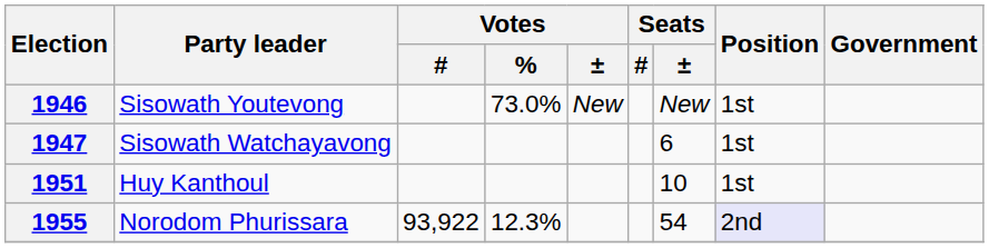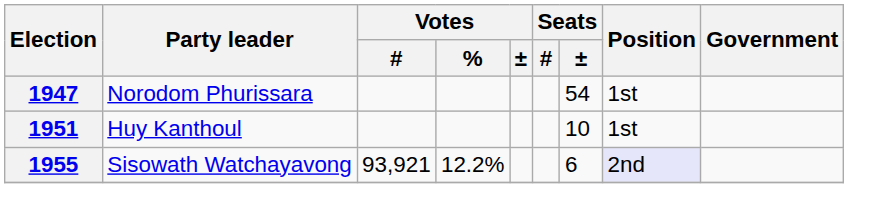 <table class="wikitable">
 <tr>
 <th rowspan="2"><strong>Election</strong></th>
 <th rowspan="2">Party leader</th>
 <th colspan="3">Votes</th>
 <th colspan="2">Seats</th>
 <th rowspan="2">Position</th>
 <th rowspan="2">Government</th>
 </tr>
 <tr>
 <th>#</th>
 <th>%</th>
 <th>±</th>
 <th>#</th>
 <th>±</th>
 </tr>
 <tr>
-<th><a href='#'>1946</a></th>
-<td><a href='#'>Sisowath Youtevong</a></td>
-<td></td>
-<td>73.0%</td>
-<td><em>New</em></td>
-<td></td>
-<td><em>New</em></td>
-<td> 1st</td>
-<td></td>
-</tr>
-<tr>
 <th><a href='#'>1947</a></th>
-<td><a href='#'>Sisowath Watchayavong</a></td>
+<td><a href='#'>Norodom Phurissara</a></td>
 <td></td>
 <td></td>
 <td></td>
 <td></td>
-<td> 6</td>
+<td> 54</td>
 <td> 1st</td>
 <td></td>
 </tr>
 <tr>
 <th><a href='#'>1951</a></th>
 <td><a href='#'>Huy Kanthoul</a></td>
 <td></td>
 <td></td>
 <td></td>
 <td></td>
 <td> 10</td>
 <td> 1st</td>
 <td></td>
 </tr>
 <tr>
 <th><a href='#'>1955</a></th>
-<td><a href='#'>Norodom Phurissara</a></td>
-<td>93,922</td>
-<td>12.3%</td>
+<td><a href='#'>Sisowath Watchayavong</a></td>
+<td>93,921</td>
+<td>12.2%</td>
 <td></td>
 <td></td>
-<td> 54</td>
+<td> 6</td>
 <td style="background: lavender;"> 2nd</td>
 <td></td>
 </tr>
 <tr>
 </tr>
 </table>
